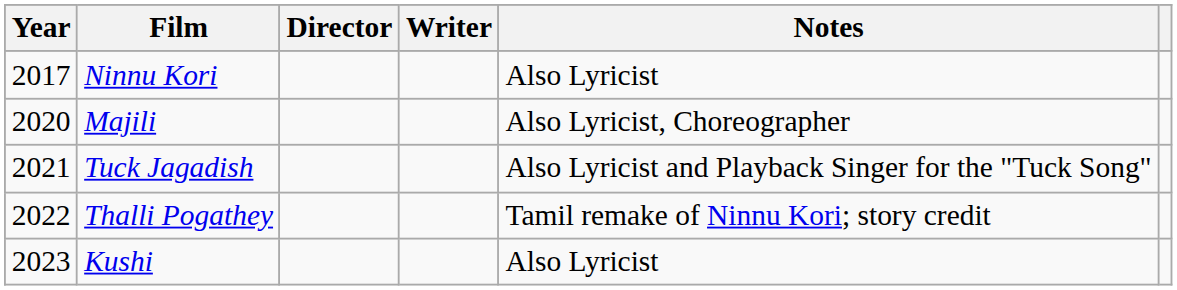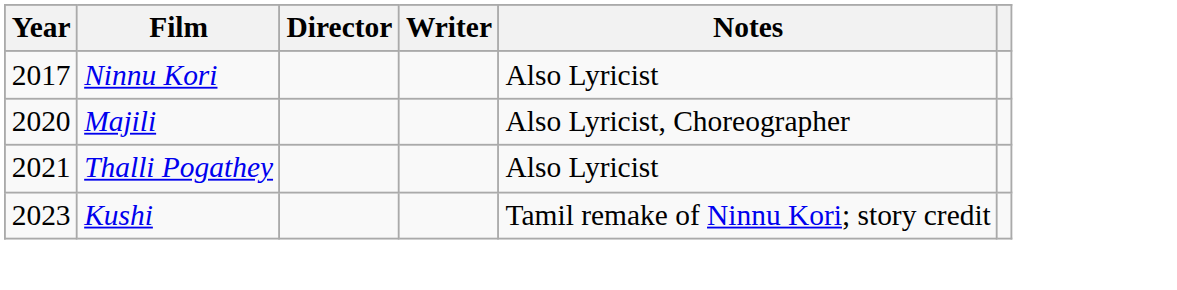 <table class="wikitable">
 <tr>
 <th>Year</th>
 <th>Film</th>
 <th>Director</th>
 <th>Writer</th>
 <th>Notes</th>
 <th></th>
 </tr>
 <tr>
 <td>2017</td>
 <td><em><a href='#'>Ninnu Kori</a></em></td>
 <td></td>
 <td></td>
 <td>Also Lyricist</td>
 <td></td>
 </tr>
 <tr>
 <td>2020</td>
 <td><em><a href='#'>Majili</a></em></td>
 <td></td>
 <td></td>
 <td>Also Lyricist, Choreographer</td>
 <td></td>
 </tr>
 <tr>
 <td>2021</td>
-<td><em><a href='#'>Tuck Jagadish</a></em></td>
-<td></td>
-<td></td>
-<td>Also Lyricist and Playback Singer for the "Tuck Song"</td>
-<td></td>
-</tr>
-<tr>
-<td>2022</td>
 <td><em><a href='#'>Thalli Pogathey</a></em></td>
 <td></td>
 <td></td>
-<td>Tamil remake of <a href='#'>Ninnu Kori</a>; story credit</td>
+<td>Also Lyricist</td>
 <td></td>
 </tr>
 <tr>
 <td>2023</td>
 <td><a href='#'><em>Kushi</em></a></td>
 <td></td>
 <td></td>
-<td>Also Lyricist</td>
+<td>Tamil remake of <a href='#'>Ninnu Kori</a>; story credit</td>
 <td></td>
 </tr>
 </table>
